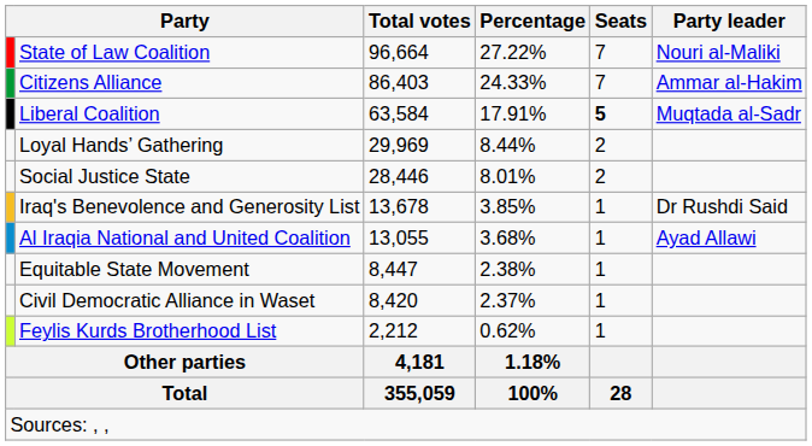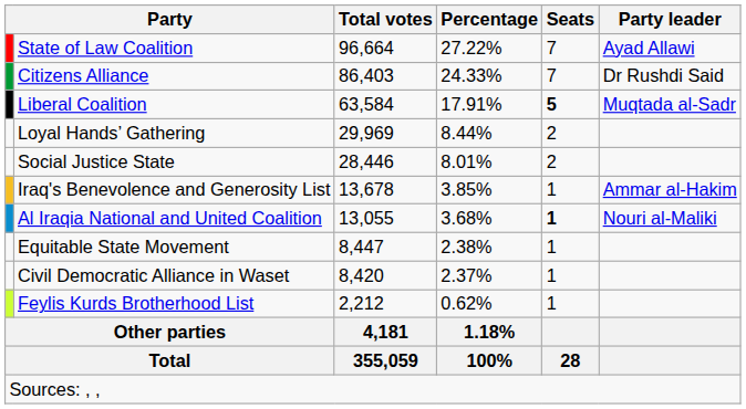 <table class="wikitable sortable" style="border:1px solid #8888aa; background-color:#f8f8f8; padding:0px; font-size:90%;">
 <tr style="background-color:#E9E9E9">
 <th colspan=2>Party</th>
 <th>Total votes</th>
 <th>Percentage</th>
 <th>Seats</th>
 <th>Party leader</th>
 </tr>
 <tr>
 <td bgcolor="#FF0000"></td>
 <td><a href='#'>State of Law Coalition</a></td>
 <td>96,664</td>
 <td>27.22%</td>
 <td>7</td>
-<td><a href='#'>Nouri al-Maliki</a></td>
+<td><a href='#'>Ayad Allawi</a></td>
 </tr>
 <tr>
 <td bgcolor="#009933"></td>
 <td><a href='#'>Citizens Alliance</a></td>
 <td>86,403</td>
 <td>24.33%</td>
 <td>7</td>
-<td><a href='#'>Ammar al-Hakim</a></td>
+<td>Dr Rushdi Said</td>
 </tr>
 <tr>
 <td bgcolor="#000000"></td>
 <td><a href='#'>Liberal Coalition</a></td>
 <td>63,584</td>
 <td>17.91%</td>
 <td><strong>5</strong></td>
 <td><a href='#'>Muqtada al-Sadr</a></td>
 </tr>
 <tr>
 <td></td>
 <td>Loyal Hands’ Gathering</td>
 <td>29,969</td>
 <td>8.44%</td>
 <td>2</td>
 <td></td>
 </tr>
 <tr>
 <td></td>
 <td>Social Justice State</td>
 <td>28,446</td>
 <td>8.01%</td>
 <td>2</td>
 <td></td>
 </tr>
 <tr>
 <td bgcolor="#F6BE22"></td>
 <td>Iraq's Benevolence and Generosity List</td>
 <td>13,678</td>
 <td>3.85%</td>
 <td>1</td>
-<td>Dr Rushdi Said</td>
+<td><a href='#'>Ammar al-Hakim</a></td>
 </tr>
 <tr>
 <td bgcolor="#098DCD"></td>
 <td><a href='#'>Al Iraqia National and United Coalition</a></td>
 <td>13,055</td>
 <td>3.68%</td>
-<td>1</td>
-<td><a href='#'>Ayad Allawi</a></td>
+<td><strong>1</strong></td>
+<td><a href='#'>Nouri al-Maliki</a></td>
 </tr>
 <tr>
 <td></td>
 <td>Equitable State Movement</td>
 <td>8,447</td>
 <td>2.38%</td>
 <td>1</td>
 <td></td>
 </tr>
 <tr>
 <td></td>
 <td>Civil Democratic Alliance in Waset</td>
 <td>8,420</td>
 <td>2.37%</td>
 <td>1</td>
 <td></td>
 </tr>
 <tr>
 <td bgcolor="#CCFF33"></td>
 <td><a href='#'>Feylis Kurds Brotherhood List</a></td>
 <td>2,212</td>
 <td>0.62%</td>
 <td>1</td>
 <td></td>
 </tr>
 <tr>
 <th colspan=2>Other parties</th>
 <th>4,181</th>
 <th>1.18%</th>
 <th></th>
 <th></th>
 </tr>
 <tr>
 <th colspan=2><strong>Total</strong></th>
 <th><strong>355,059</strong></th>
 <th><strong>100%</strong></th>
 <th><strong>28</strong></th>
 <th></th>
 </tr>
 <tr>
 <td colspan=7 align=left>Sources: , , </td>
 </tr>
 </table>
